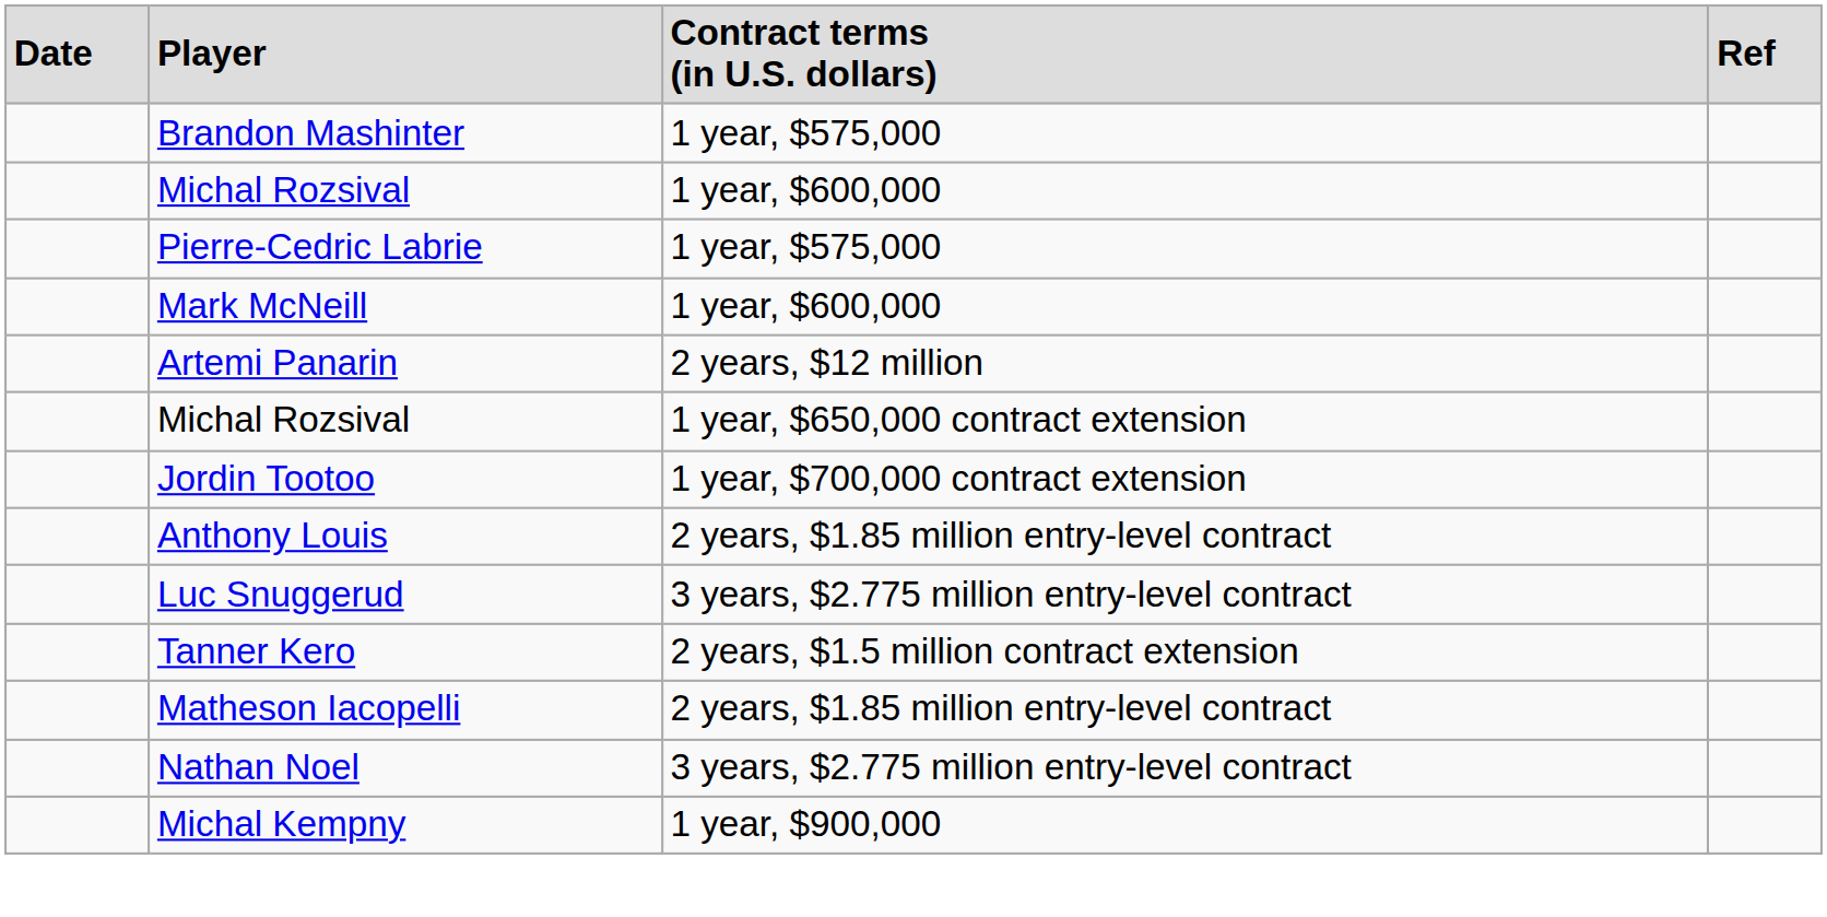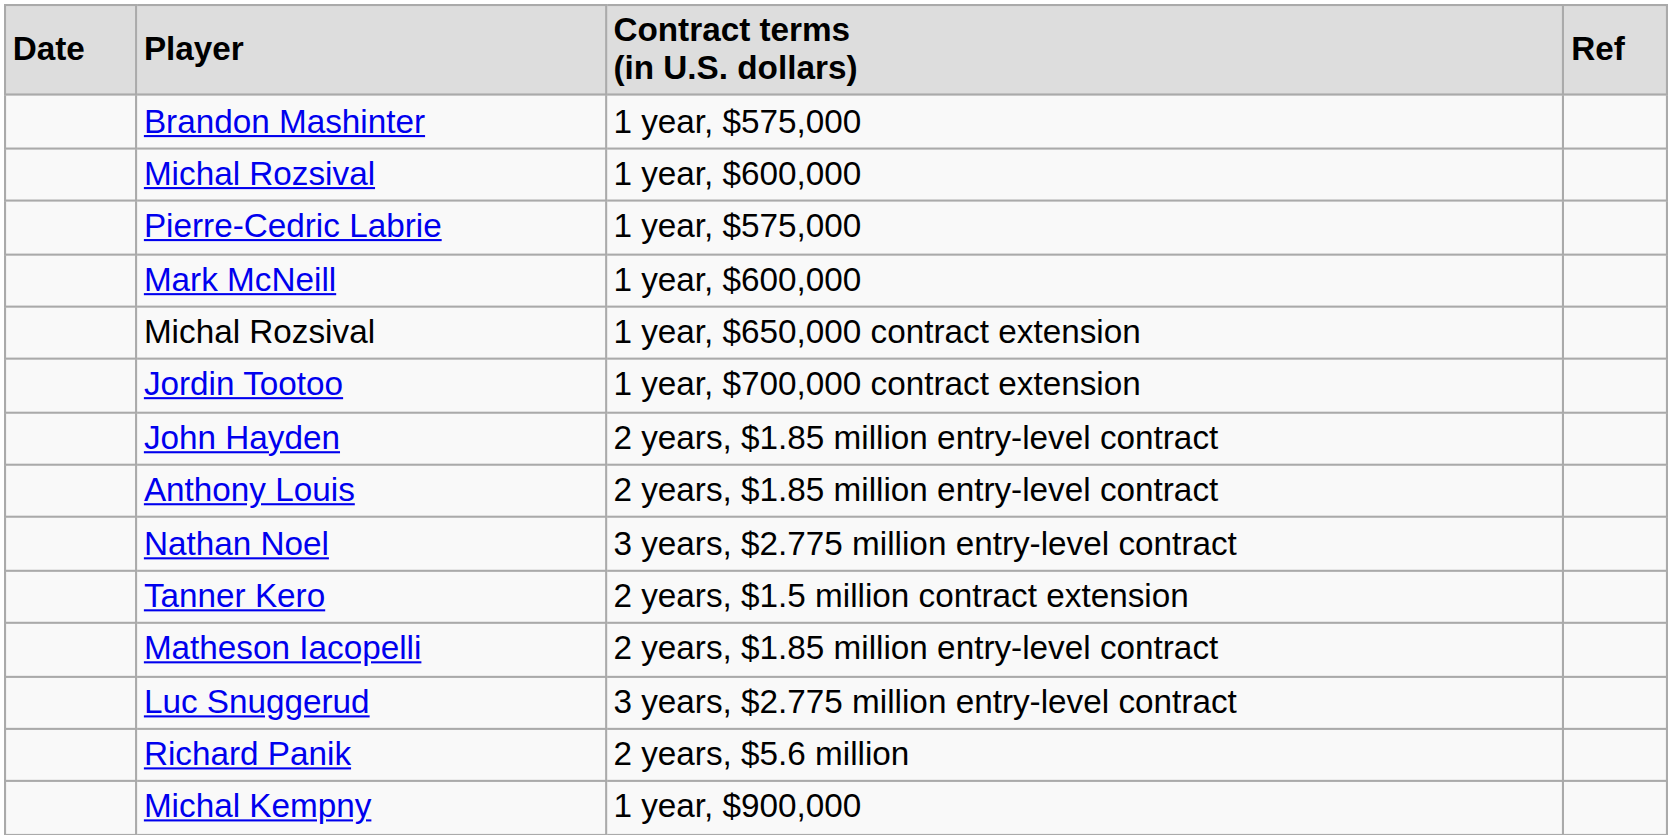 <table class="wikitable" style="border-collapse: collapse; width: 50em; padding: 3;">
 <tr style="background:#ddd;">
 <td><strong>Date</strong></td>
 <td><strong>Player</strong></td>
 <td><strong>Contract terms</strong><br><strong>(in U.S. dollars)</strong></td>
 <td><strong>Ref</strong></td>
 </tr>
 <tr>
 <td></td>
 <td><a href='#'>Brandon Mashinter</a></td>
 <td>1 year, $575,000</td>
 <td></td>
 </tr>
 <tr>
 <td></td>
 <td><a href='#'>Michal Rozsival</a></td>
 <td>1 year, $600,000</td>
 <td></td>
 </tr>
 <tr>
 <td></td>
 <td><a href='#'>Pierre-Cedric Labrie</a></td>
 <td>1 year, $575,000</td>
 <td></td>
 </tr>
 <tr>
 <td></td>
 <td><a href='#'>Mark McNeill</a></td>
 <td>1 year, $600,000</td>
 <td></td>
 </tr>
 <tr>
 <td></td>
-<td><a href='#'>Artemi Panarin</a></td>
-<td>2 years, $12 million</td>
-<td></td>
-</tr>
-<tr>
-<td></td>
 <td>Michal Rozsival</td>
 <td>1 year, $650,000 contract extension</td>
 <td></td>
 </tr>
 <tr>
 <td></td>
 <td><a href='#'>Jordin Tootoo</a></td>
 <td>1 year, $700,000 contract extension</td>
 <td></td>
 </tr>
 <tr>
 <td></td>
+<td><a href='#'>John Hayden</a></td>
+<td>2 years, $1.85 million entry-level contract</td>
+<td></td>
+</tr>
+<tr>
+<td></td>
 <td><a href='#'>Anthony Louis</a></td>
 <td>2 years, $1.85 million entry-level contract</td>
 <td></td>
 </tr>
 <tr>
 <td></td>
-<td><a href='#'>Luc Snuggerud</a></td>
+<td><a href='#'>Nathan Noel</a></td>
 <td>3 years, $2.775 million entry-level contract</td>
 <td></td>
 </tr>
 <tr>
 <td></td>
 <td><a href='#'>Tanner Kero</a></td>
 <td>2 years, $1.5 million contract extension</td>
 <td></td>
 </tr>
 <tr>
 <td></td>
 <td><a href='#'>Matheson Iacopelli</a></td>
 <td>2 years, $1.85 million entry-level contract</td>
 <td></td>
 </tr>
 <tr>
 <td></td>
-<td><a href='#'>Nathan Noel</a></td>
+<td><a href='#'>Luc Snuggerud</a></td>
 <td>3 years, $2.775 million entry-level contract</td>
+<td></td>
+</tr>
+<tr>
+<td></td>
+<td><a href='#'>Richard Panik</a></td>
+<td>2 years, $5.6 million</td>
 <td></td>
 </tr>
 <tr>
 <td></td>
 <td><a href='#'>Michal Kempny</a></td>
 <td>1 year, $900,000</td>
 <td></td>
 </tr>
 </table>
